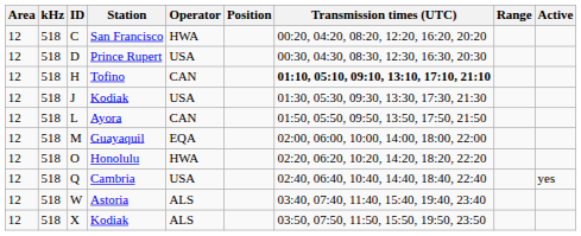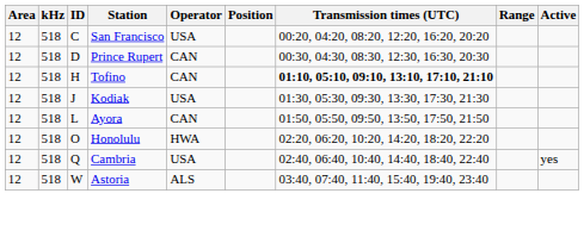 <table class="wikitable sortable">
 <tr class="hintergrundfarbe5">
 <th>Area</th>
 <th>kHz</th>
 <th>ID</th>
 <th>Station</th>
 <th>Operator</th>
 <th>Position</th>
 <th class="unsortable">Transmission times (UTC)</th>
 <th>Range</th>
 <th>Active</th>
 </tr>
 <tr>
 <td>12</td>
 <td>518</td>
 <td>C</td>
 <td><a href='#'>San Francisco</a></td>
-<td>HWA</td>
+<td>USA</td>
 <td></td>
 <td>00:20, 04:20, 08:20, 12:20, 16:20, 20:20</td>
 <td></td>
 <td></td>
 </tr>
 <tr>
 <td>12</td>
 <td>518</td>
 <td>D</td>
 <td><a href='#'>Prince Rupert</a></td>
-<td>USA</td>
+<td>CAN</td>
 <td></td>
 <td>00:30, 04:30, 08:30, 12:30, 16:30, 20:30</td>
 <td></td>
 <td></td>
 </tr>
 <tr>
 <td>12</td>
 <td>518</td>
 <td>H</td>
 <td><a href='#'>Tofino</a></td>
 <td>CAN</td>
 <td></td>
 <td><strong>01:10, 05:10, 09:10, 13:10, 17:10, 21:10</strong></td>
 <td></td>
 <td></td>
 </tr>
 <tr>
 <td>12</td>
 <td>518</td>
 <td>J</td>
 <td><a href='#'>Kodiak</a></td>
 <td>USA</td>
 <td></td>
 <td>01:30, 05:30, 09:30, 13:30, 17:30, 21:30</td>
 <td></td>
 <td></td>
 </tr>
 <tr>
 <td>12</td>
 <td>518</td>
 <td>L</td>
 <td><a href='#'>Ayora</a></td>
 <td>CAN</td>
 <td></td>
 <td>01:50, 05:50, 09:50, 13:50, 17:50, 21:50</td>
 <td></td>
 <td></td>
 </tr>
 <tr>
 <td>12</td>
 <td>518</td>
-<td>M</td>
-<td><a href='#'>Guayaquil</a></td>
-<td>EQA</td>
-<td></td>
-<td>02:00, 06:00, 10:00, 14:00, 18:00, 22:00</td>
-<td></td>
-<td></td>
-</tr>
-<tr>
-<td>12</td>
-<td>518</td>
 <td>O</td>
 <td><a href='#'>Honolulu</a></td>
 <td>HWA</td>
 <td></td>
 <td>02:20, 06:20, 10:20, 14:20, 18:20, 22:20</td>
 <td></td>
 <td></td>
 </tr>
 <tr>
 <td>12</td>
 <td>518</td>
 <td>Q</td>
 <td><a href='#'>Cambria</a></td>
 <td>USA</td>
 <td></td>
 <td>02:40, 06:40, 10:40, 14:40, 18:40, 22:40</td>
 <td></td>
 <td>yes</td>
 </tr>
 <tr>
 <td>12</td>
 <td>518</td>
 <td>W</td>
 <td><a href='#'>Astoria</a></td>
 <td>ALS</td>
 <td></td>
 <td>03:40, 07:40, 11:40, 15:40, 19:40, 23:40</td>
 <td></td>
 <td></td>
 </tr>
-<tr>
-<td>12</td>
-<td>518</td>
-<td>X</td>
-<td><a href='#'>Kodiak</a></td>
-<td>ALS</td>
-<td></td>
-<td>03:50, 07:50, 11:50, 15:50, 19:50, 23:50</td>
-<td></td>
-<td></td>
-</tr>
 </table>
